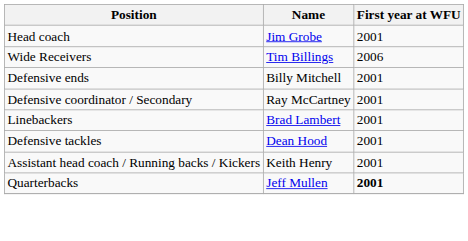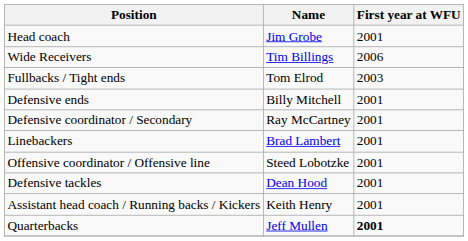 <table class="wikitable">
 <tr>
 <th><strong>Position</strong></th>
 <th><strong>Name</strong></th>
 <th><strong>First year at WFU</strong></th>
 </tr>
 <tr>
 <td>Head coach</td>
 <td><a href='#'>Jim Grobe</a></td>
 <td>2001</td>
 </tr>
 <tr>
 <td>Wide Receivers</td>
 <td><a href='#'>Tim Billings</a></td>
 <td>2006</td>
 </tr>
 <tr>
+<td>Fullbacks / Tight ends</td>
+<td>Tom Elrod</td>
+<td>2003</td>
+</tr>
+<tr>
 <td>Defensive ends</td>
 <td>Billy Mitchell</td>
 <td>2001</td>
 </tr>
 <tr>
 <td>Defensive coordinator / Secondary</td>
 <td>Ray McCartney</td>
 <td>2001</td>
 </tr>
 <tr>
 <td>Linebackers</td>
 <td><a href='#'>Brad Lambert</a></td>
+<td>2001</td>
+</tr>
+<tr>
+<td>Offensive coordinator / Offensive line</td>
+<td>Steed Lobotzke</td>
 <td>2001</td>
 </tr>
 <tr>
 <td>Defensive tackles</td>
 <td><a href='#'>Dean Hood</a></td>
 <td>2001</td>
 </tr>
 <tr>
 <td>Assistant head coach / Running backs / Kickers</td>
 <td>Keith Henry</td>
 <td>2001</td>
 </tr>
 <tr>
 <td>Quarterbacks</td>
 <td><a href='#'>Jeff Mullen</a></td>
 <td><strong>2001</strong></td>
 </tr>
 <tr>
 </tr>
 </table>
